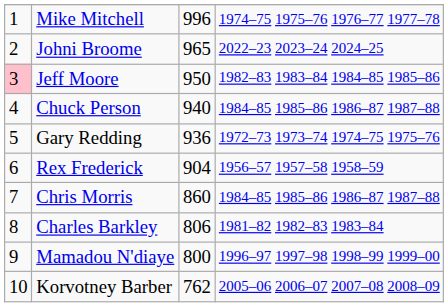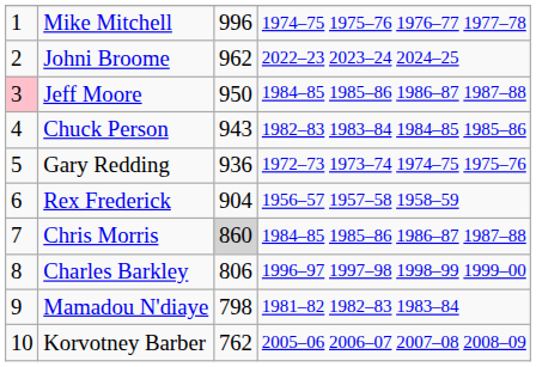 <table class="wikitable">
 <tr>
 </tr>
 <tr>
 <td>1</td>
 <td><a href='#'>Mike Mitchell</a></td>
 <td>996</td>
 <td style="font-size:80%;"><a href='#'>1974–75</a> <a href='#'>1975–76</a> <a href='#'>1976–77</a> <a href='#'>1977–78</a></td>
 </tr>
 <tr>
 <td>2</td>
 <td><a href='#'>Johni Broome</a></td>
-<td>965</td>
+<td>962</td>
 <td style="font-size:80%;"><a href='#'>2022–23</a> <a href='#'>2023–24</a> <a href='#'>2024–25</a></td>
 </tr>
 <tr>
 <td style="background: pink;">3</td>
 <td><a href='#'>Jeff Moore</a></td>
 <td>950</td>
-<td style="font-size:80%;"><a href='#'>1982–83</a> <a href='#'>1983–84</a> <a href='#'>1984–85</a> <a href='#'>1985–86</a></td>
+<td style="font-size:80%;"><a href='#'>1984–85</a> <a href='#'>1985–86</a> <a href='#'>1986–87</a> <a href='#'>1987–88</a></td>
 </tr>
 <tr>
 <td>4</td>
 <td><a href='#'>Chuck Person</a></td>
-<td>940</td>
-<td style="font-size:80%;"><a href='#'>1984–85</a> <a href='#'>1985–86</a> <a href='#'>1986–87</a> <a href='#'>1987–88</a></td>
+<td>943</td>
+<td style="font-size:80%;"><a href='#'>1982–83</a> <a href='#'>1983–84</a> <a href='#'>1984–85</a> <a href='#'>1985–86</a></td>
 </tr>
 <tr>
 <td>5</td>
 <td>Gary Redding</td>
 <td>936</td>
 <td style="font-size:80%;"><a href='#'>1972–73</a> <a href='#'>1973–74</a> <a href='#'>1974–75</a> <a href='#'>1975–76</a></td>
 </tr>
 <tr>
 <td>6</td>
 <td><a href='#'>Rex Frederick</a></td>
 <td>904</td>
 <td style="font-size:80%;"><a href='#'>1956–57</a> <a href='#'>1957–58</a> <a href='#'>1958–59</a></td>
 </tr>
 <tr>
 <td>7</td>
 <td><a href='#'>Chris Morris</a></td>
-<td>860</td>
+<td style="background: lightgrey;">860</td>
 <td style="font-size:80%;"><a href='#'>1984–85</a> <a href='#'>1985–86</a> <a href='#'>1986–87</a> <a href='#'>1987–88</a></td>
 </tr>
 <tr>
 <td>8</td>
 <td><a href='#'>Charles Barkley</a></td>
 <td>806</td>
-<td style="font-size:80%;"><a href='#'>1981–82</a> <a href='#'>1982–83</a> <a href='#'>1983–84</a></td>
+<td style="font-size:80%;"><a href='#'>1996–97</a> <a href='#'>1997–98</a> <a href='#'>1998–99</a> <a href='#'>1999–00</a></td>
 </tr>
 <tr>
 <td>9</td>
 <td><a href='#'>Mamadou N'diaye</a></td>
-<td>800</td>
-<td style="font-size:80%;"><a href='#'>1996–97</a> <a href='#'>1997–98</a> <a href='#'>1998–99</a> <a href='#'>1999–00</a></td>
+<td>798</td>
+<td style="font-size:80%;"><a href='#'>1981–82</a> <a href='#'>1982–83</a> <a href='#'>1983–84</a></td>
 </tr>
 <tr>
 <td>10</td>
 <td>Korvotney Barber</td>
 <td>762</td>
 <td style="font-size:80%;"><a href='#'>2005–06</a> <a href='#'>2006–07</a> <a href='#'>2007–08</a> <a href='#'>2008–09</a></td>
 </tr>
 </table>
